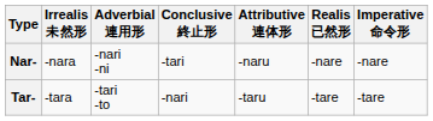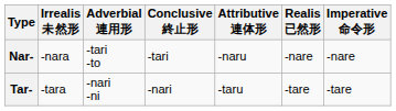 <table class="wikitable">
 <tr>
 <th>Type</th>
 <th>Irrealis<br>未然形</th>
 <th>Adverbial<br>連用形</th>
 <th>Conclusive<br>終止形</th>
 <th>Attributive<br>連体形</th>
 <th>Realis<br>已然形</th>
 <th>Imperative<br>命令形</th>
 </tr>
 <tr>
 <th>Nar-</th>
 <td>-nara</td>
-<td>-nari<br>-ni</td>
+<td>-tari<br>-to</td>
 <td>-tari</td>
 <td>-naru</td>
 <td>-nare</td>
 <td>-nare</td>
 </tr>
 <tr>
 <th>Tar-</th>
 <td>-tara</td>
-<td>-tari<br>-to</td>
+<td>-nari<br>-ni</td>
 <td>-nari</td>
 <td>-taru</td>
 <td>-tare</td>
 <td>-tare</td>
 </tr>
 </table>
